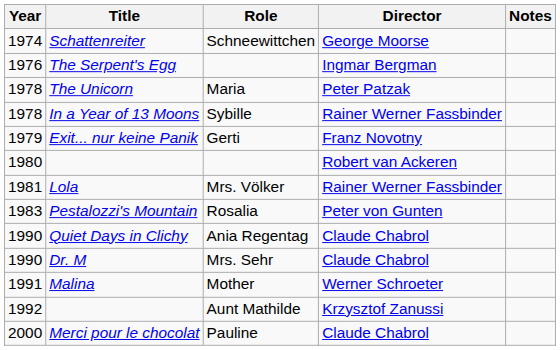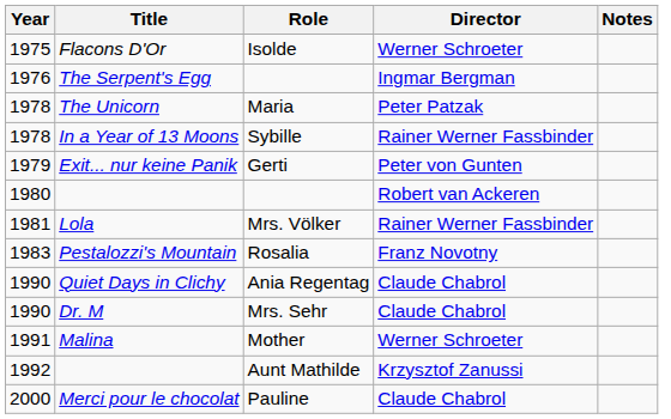 <table class="wikitable sortable">
 <tr>
 <th>Year</th>
 <th>Title</th>
 <th>Role</th>
 <th>Director</th>
 <th class = "unsortable">Notes</th>
 </tr>
 <tr>
-<td>1974</td>
-<td><em><a href='#'>Schattenreiter</a></em></td>
-<td>Schneewittchen</td>
-<td><a href='#'>George Moorse</a></td>
+<td>1975</td>
+<td><em>Flacons D'Or</em></td>
+<td>Isolde</td>
+<td><a href='#'>Werner Schroeter</a></td>
 <td></td>
 </tr>
 <tr>
 <td>1976</td>
 <td><em><a href='#'>The Serpent's Egg</a></em></td>
 <td></td>
 <td><a href='#'>Ingmar Bergman</a></td>
 <td></td>
 </tr>
 <tr>
 <td>1978</td>
 <td><em><a href='#'>The Unicorn</a></em></td>
 <td>Maria</td>
 <td><a href='#'>Peter Patzak</a></td>
 <td></td>
 </tr>
 <tr>
 <td>1978</td>
 <td><em><a href='#'>In a Year of 13 Moons</a></em></td>
 <td>Sybille</td>
 <td><a href='#'>Rainer Werner Fassbinder</a></td>
 <td></td>
 </tr>
 <tr>
 <td>1979</td>
 <td><em><a href='#'>Exit... nur keine Panik</a></em></td>
 <td>Gerti</td>
-<td><a href='#'>Franz Novotny</a></td>
+<td><a href='#'>Peter von Gunten</a></td>
 <td></td>
 </tr>
 <tr>
 <td>1980</td>
 <td><em></em></td>
 <td></td>
 <td><a href='#'>Robert van Ackeren</a></td>
 <td></td>
 </tr>
 <tr>
 <td>1981</td>
 <td><em><a href='#'>Lola</a></em></td>
 <td>Mrs. Völker</td>
 <td><a href='#'>Rainer Werner Fassbinder</a></td>
 <td></td>
 </tr>
 <tr>
 <td>1983</td>
 <td><em><a href='#'>Pestalozzi's Mountain</a></em></td>
 <td>Rosalia</td>
-<td><a href='#'>Peter von Gunten</a></td>
+<td><a href='#'>Franz Novotny</a></td>
 <td></td>
 </tr>
 <tr>
 <td>1990</td>
 <td><em><a href='#'>Quiet Days in Clichy</a></em></td>
 <td>Ania Regentag</td>
 <td><a href='#'>Claude Chabrol</a></td>
 <td></td>
 </tr>
 <tr>
 <td>1990</td>
 <td><em><a href='#'>Dr. M</a></em></td>
 <td>Mrs. Sehr</td>
 <td><a href='#'>Claude Chabrol</a></td>
 <td></td>
 </tr>
 <tr>
 <td>1991</td>
 <td><em><a href='#'>Malina</a></em></td>
 <td>Mother</td>
 <td><a href='#'>Werner Schroeter</a></td>
 <td></td>
 </tr>
 <tr>
 <td>1992</td>
 <td><em></em></td>
 <td>Aunt Mathilde</td>
 <td><a href='#'>Krzysztof Zanussi</a></td>
 <td></td>
 </tr>
 <tr>
 <td>2000</td>
 <td><em><a href='#'>Merci pour le chocolat</a></em></td>
 <td>Pauline</td>
 <td><a href='#'>Claude Chabrol</a></td>
 <td></td>
 </tr>
 </table>
